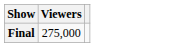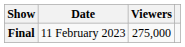 <table class="wikitable plainrowheaders sortable" style="text-align:center">
 <tr>
 <th scope="col">Show</th>
+<th scope="col">Date</th>
 <th scope="col">Viewers</th>
 <th scope="col" class="unsortable"></th>
 </tr>
 <tr>
 <th scope="row">Final</th>
+<td>11 February 2023</td>
 <td>275,000</td>
 <td></td>
 </tr>
 </table>
